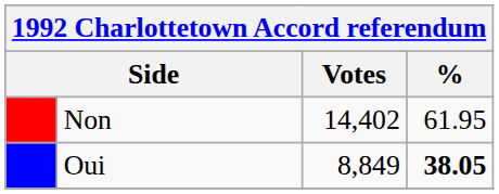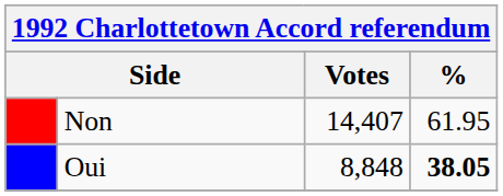 <table class="wikitable" style="font-size: 95%; clear:both">
 <tr style="background-color:#E9E9E9">
 <th colspan=4><a href='#'>1992 Charlottetown Accord referendum</a></th>
 </tr>
 <tr style="background-color:#E9E9E9">
 <th colspan=2 style="width: 130px">Side</th>
 <th style="width: 50px">Votes</th>
 <th style="width: 40px">%</th>
 </tr>
 <tr>
 <td bgcolor="red"></td>
 <td>Non</td>
-<td align="right">14,402</td>
+<td align="right">14,407</td>
 <td align="right">61.95</td>
 </tr>
 <tr>
 <td bgcolor="blue"></td>
 <td>Oui</td>
-<td align="right">8,849</td>
+<td align="right">8,848</td>
 <td align="right"><strong>38.05</strong></td>
 </tr>
 <tr>
 </tr>
 </table>
